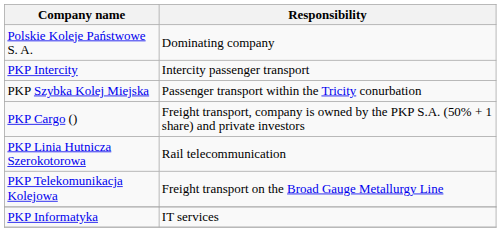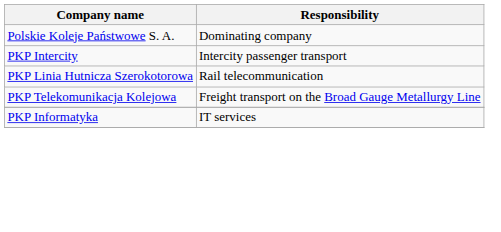 <table class="wikitable">
 <tr>
 <th>Company name</th>
 <th>Responsibility</th>
 </tr>
 <tr>
 <td><a href='#'>Polskie Koleje Państwowe</a> S. A.</td>
 <td>Dominating company</td>
 </tr>
 <tr>
 <td><a href='#'>PKP Intercity</a></td>
 <td>Intercity passenger transport</td>
-</tr>
-<tr>
-<td>PKP <a href='#'>Szybka Kolej Miejska</a></td>
-<td>Passenger transport within the <a href='#'>Tricity</a> conurbation</td>
-</tr>
-<tr>
-<td><a href='#'>PKP Cargo</a> ()</td>
-<td>Freight transport, company is owned by the PKP S.A. (50% + 1 share) and private investors</td>
 </tr>
 <tr>
 <td><a href='#'>PKP Linia Hutnicza Szerokotorowa</a></td>
 <td>Rail telecommunication</td>
 </tr>
 <tr>
 <td><a href='#'>PKP Telekomunikacja Kolejowa</a></td>
 <td>Freight transport on the <a href='#'>Broad Gauge Metallurgy Line</a></td>
 </tr>
 <tr>
 </tr>
 <tr>
 <td><a href='#'>PKP Informatyka</a></td>
 <td>IT services</td>
 </tr>
 <tr>
 </tr>
 </table>
